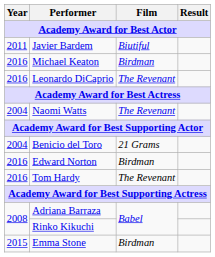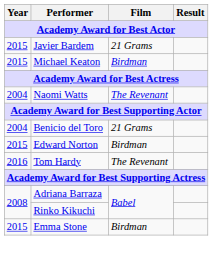 <table class="wikitable">
 <tr>
 <th>Year</th>
 <th>Performer</th>
 <th>Film</th>
 <th>Result</th>
 </tr>
 <tr>
 <td colspan="4" style="background-color:#DDDAFE; text-align:center;"><strong><a href='#'>Academy Award for Best Actor</a></strong></td>
 </tr>
 <tr>
-<td><a href='#'>2011</a></td>
+<td><a href='#'>2015</a></td>
 <td><a href='#'>Javier Bardem</a></td>
-<td><em><a href='#'>Biutiful</a></em></td>
+<td><em>21 Grams</em></td>
 <td></td>
 </tr>
 <tr>
-<td><a href='#'>2016</a></td>
+<td><a href='#'>2015</a></td>
 <td><a href='#'>Michael Keaton</a></td>
 <td><a href='#'><em>Birdman</em></a></td>
-<td></td>
-</tr>
-<tr>
-<td><a href='#'>2016</a></td>
-<td><a href='#'>Leonardo DiCaprio</a></td>
-<td><a href='#'><em>The Revenant</em></a></td>
 <td></td>
 </tr>
 <tr>
 <td colspan="4" style="background-color:#DDDAFE; text-align:center;"><strong><a href='#'>Academy Award for Best Actress</a></strong></td>
 </tr>
 <tr>
 <td><a href='#'>2004</a></td>
 <td><a href='#'>Naomi Watts</a></td>
 <td><a href='#'><em>The Revenant</em></a></td>
 <td></td>
 </tr>
 <tr>
 <td colspan="4" style="background-color:#DDDAFE; text-align:center;"><strong><a href='#'>Academy Award for Best Supporting Actor</a></strong></td>
 </tr>
 <tr>
 <td><a href='#'>2004</a></td>
 <td><a href='#'>Benicio del Toro</a></td>
 <td><em>21 Grams</em></td>
 <td></td>
 </tr>
 <tr>
-<td><a href='#'>2016</a></td>
+<td><a href='#'>2015</a></td>
 <td><a href='#'>Edward Norton</a></td>
 <td><em>Birdman</em></td>
 <td></td>
 </tr>
 <tr>
 <td><a href='#'>2016</a></td>
 <td><a href='#'>Tom Hardy</a></td>
 <td><em>The Revenant</em></td>
 <td></td>
 </tr>
 <tr>
 <td colspan="4" style="background-color:#DDDAFE; text-align:center;"><strong><a href='#'>Academy Award for Best Supporting Actress</a></strong></td>
 </tr>
 <tr>
 <td rowspan="2"><a href='#'>2008</a></td>
 <td><a href='#'>Adriana Barraza</a></td>
 <td rowspan="2"><a href='#'><em>Babel</em></a></td>
 <td></td>
 </tr>
 <tr>
 <td><a href='#'>Rinko Kikuchi</a></td>
 <td></td>
 </tr>
 <tr>
 <td><a href='#'>2015</a></td>
 <td><a href='#'>Emma Stone</a></td>
 <td><em>Birdman</em></td>
 <td></td>
 </tr>
 </table>
